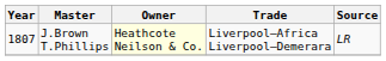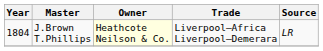 <table class=" wikitable">
 <tr>
 <th>Year</th>
 <th>Master</th>
 <th>Owner</th>
 <th>Trade</th>
 <th>Source</th>
 </tr>
 <tr>
-<td>1807</td>
+<td>1804</td>
 <td>J.Brown<br>T.Phillips</td>
 <td style="background: lightyellow;">Heathcote<br>Neilson & Co.</td>
 <td>Liverpool–Africa<br>Liverpool–Demerara</td>
 <td><em>LR</em></td>
 </tr>
 <tr>
 </tr>
 </table>
